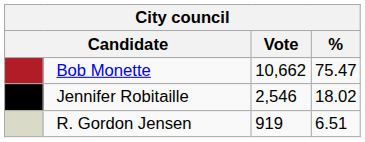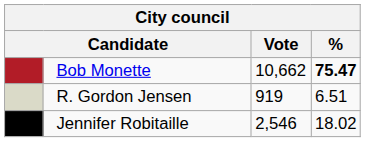 <table class="wikitable">
 <tr>
 <th colspan="4">City council</th>
 </tr>
 <tr>
 <th bgcolor="#DDDDFF" width="230px" colspan="2">Candidate</th>
 <th bgcolor="#DDDDFF" width="50px">Vote</th>
 <th bgcolor="#DDDDFF" width="30px">%</th>
 </tr>
 <tr>
 <td bgcolor=#B21C27 width="30px"> </td>
 <td>  <a href='#'>Bob Monette</a></td>
 <td>10,662</td>
-<td>75.47</td>
+<td><strong>75.47</strong></td>
+</tr>
+<tr>
+<td bgcolor=#DADAC8 width="30px"> </td>
+<td>  R. Gordon Jensen</td>
+<td>919</td>
+<td>6.51</td>
 </tr>
 <tr>
 <td bgcolor=#000000 width="30px"> </td>
 <td>  Jennifer Robitaille</td>
 <td>2,546</td>
 <td>18.02</td>
 </tr>
-<tr>
-<td bgcolor=#DADAC8 width="30px"> </td>
-<td>  R. Gordon Jensen</td>
-<td>919</td>
-<td>6.51</td>
-</tr>
 </table>
